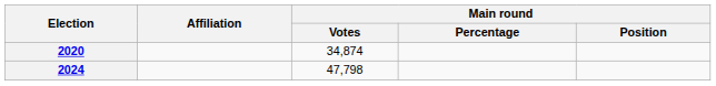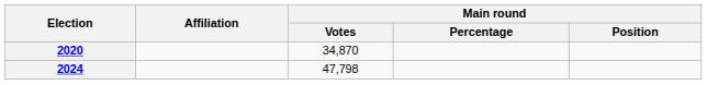 <table class=wikitable width=75%>
 <tr>
 <th rowspan=2>Election</th>
 <th rowspan=2>Affiliation</th>
 <th colspan=3>Main round</th>
 </tr>
 <tr>
 <th>Votes</th>
 <th>Percentage</th>
 <th>Position</th>
 </tr>
 <tr align=center>
 <th><a href='#'>2020</a></th>
 <td></td>
-<td>34,874</td>
+<td>34,870</td>
 <td></td>
 <td></td>
 </tr>
 <tr align=center>
 <th><a href='#'>2024</a></th>
 <td></td>
 <td>47,798</td>
 <td></td>
 <td></td>
 </tr>
 </table>
